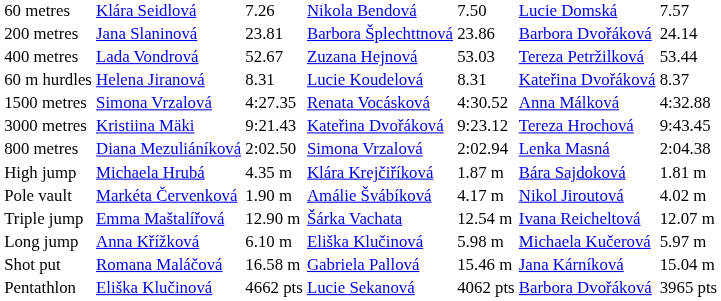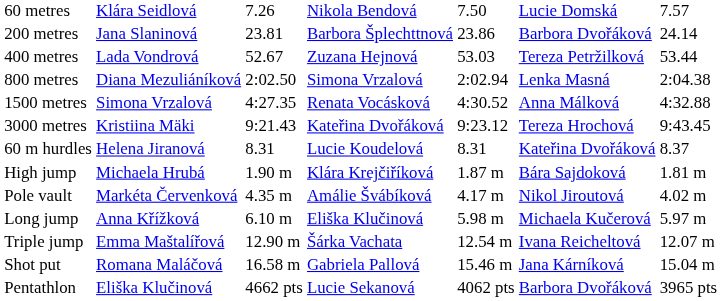 <table>
 <tr>
 <td>60 metres</td>
 <td><a href='#'>Klára Seidlová</a></td>
 <td>7.26</td>
 <td><a href='#'>Nikola Bendová</a></td>
 <td>7.50</td>
 <td><a href='#'>Lucie Domská</a></td>
 <td>7.57</td>
 </tr>
 <tr>
 <td>200 metres</td>
 <td><a href='#'>Jana Slaninová</a></td>
 <td>23.81</td>
 <td><a href='#'>Barbora Šplechttnová</a></td>
 <td>23.86</td>
 <td><a href='#'>Barbora Dvořáková</a></td>
 <td>24.14</td>
 </tr>
 <tr>
 <td>400 metres</td>
 <td><a href='#'>Lada Vondrová</a></td>
 <td>52.67</td>
 <td><a href='#'>Zuzana Hejnová</a></td>
 <td>53.03</td>
 <td><a href='#'>Tereza Petržilková</a></td>
 <td>53.44</td>
 </tr>
 <tr>
-<td>60 m hurdles</td>
-<td><a href='#'>Helena Jiranová</a></td>
-<td>8.31</td>
-<td><a href='#'>Lucie Koudelová</a></td>
-<td>8.31</td>
-<td><a href='#'>Kateřina Dvořáková</a></td>
-<td>8.37</td>
+<td>800 metres</td>
+<td><a href='#'>Diana Mezuliáníková</a></td>
+<td>2:02.50</td>
+<td><a href='#'>Simona Vrzalová</a></td>
+<td>2:02.94</td>
+<td><a href='#'>Lenka Masná</a></td>
+<td>2:04.38</td>
 </tr>
 <tr>
 <td>1500 metres</td>
 <td><a href='#'>Simona Vrzalová</a></td>
 <td>4:27.35</td>
 <td><a href='#'>Renata Vocásková</a></td>
 <td>4:30.52</td>
 <td><a href='#'>Anna Málková</a></td>
 <td>4:32.88</td>
 </tr>
 <tr>
 <td>3000 metres</td>
 <td><a href='#'>Kristiina Mäki</a></td>
 <td>9:21.43</td>
 <td><a href='#'>Kateřina Dvořáková</a></td>
 <td>9:23.12</td>
 <td><a href='#'>Tereza Hrochová</a></td>
 <td>9:43.45</td>
 </tr>
 <tr>
-<td>800 metres</td>
-<td><a href='#'>Diana Mezuliáníková</a></td>
-<td>2:02.50</td>
-<td><a href='#'>Simona Vrzalová</a></td>
-<td>2:02.94</td>
-<td><a href='#'>Lenka Masná</a></td>
-<td>2:04.38</td>
+<td>60 m hurdles</td>
+<td><a href='#'>Helena Jiranová</a></td>
+<td>8.31</td>
+<td><a href='#'>Lucie Koudelová</a></td>
+<td>8.31</td>
+<td><a href='#'>Kateřina Dvořáková</a></td>
+<td>8.37</td>
 </tr>
 <tr>
 <td>High jump</td>
 <td><a href='#'>Michaela Hrubá</a></td>
-<td>4.35 m</td>
+<td>1.90 m</td>
 <td><a href='#'>Klára Krejčiříková</a></td>
 <td>1.87 m</td>
 <td><a href='#'>Bára Sajdoková</a></td>
 <td>1.81 m</td>
 </tr>
 <tr>
 <td>Pole vault</td>
 <td><a href='#'>Markéta Červenková</a></td>
-<td>1.90 m</td>
+<td>4.35 m</td>
 <td><a href='#'>Amálie Švábíková</a></td>
 <td>4.17 m</td>
 <td><a href='#'>Nikol Jiroutová</a></td>
 <td>4.02 m</td>
+</tr>
+<tr>
+<td>Long jump</td>
+<td><a href='#'>Anna Křížková</a></td>
+<td>6.10 m</td>
+<td><a href='#'>Eliška Klučinová</a></td>
+<td>5.98 m</td>
+<td><a href='#'>Michaela Kučerová</a></td>
+<td>5.97 m</td>
 </tr>
 <tr>
 <td>Triple jump</td>
 <td><a href='#'>Emma Maštalířová</a></td>
 <td>12.90 m</td>
 <td><a href='#'>Šárka Vachata</a></td>
 <td>12.54 m</td>
 <td><a href='#'>Ivana Reicheltová</a></td>
 <td>12.07 m</td>
-</tr>
-<tr>
-<td>Long jump</td>
-<td><a href='#'>Anna Křížková</a></td>
-<td>6.10 m</td>
-<td><a href='#'>Eliška Klučinová</a></td>
-<td>5.98 m</td>
-<td><a href='#'>Michaela Kučerová</a></td>
-<td>5.97 m</td>
 </tr>
 <tr>
 <td>Shot put</td>
 <td><a href='#'>Romana Maláčová</a></td>
 <td>16.58 m</td>
 <td><a href='#'>Gabriela Pallová</a></td>
 <td>15.46 m</td>
 <td><a href='#'>Jana Kárníková</a></td>
 <td>15.04 m</td>
 </tr>
 <tr>
 <td>Pentathlon</td>
 <td><a href='#'>Eliška Klučinová</a></td>
 <td>4662 pts</td>
 <td><a href='#'>Lucie Sekanová</a></td>
 <td>4062 pts</td>
 <td><a href='#'>Barbora Dvořáková</a></td>
 <td>3965 pts</td>
 </tr>
 </table>
